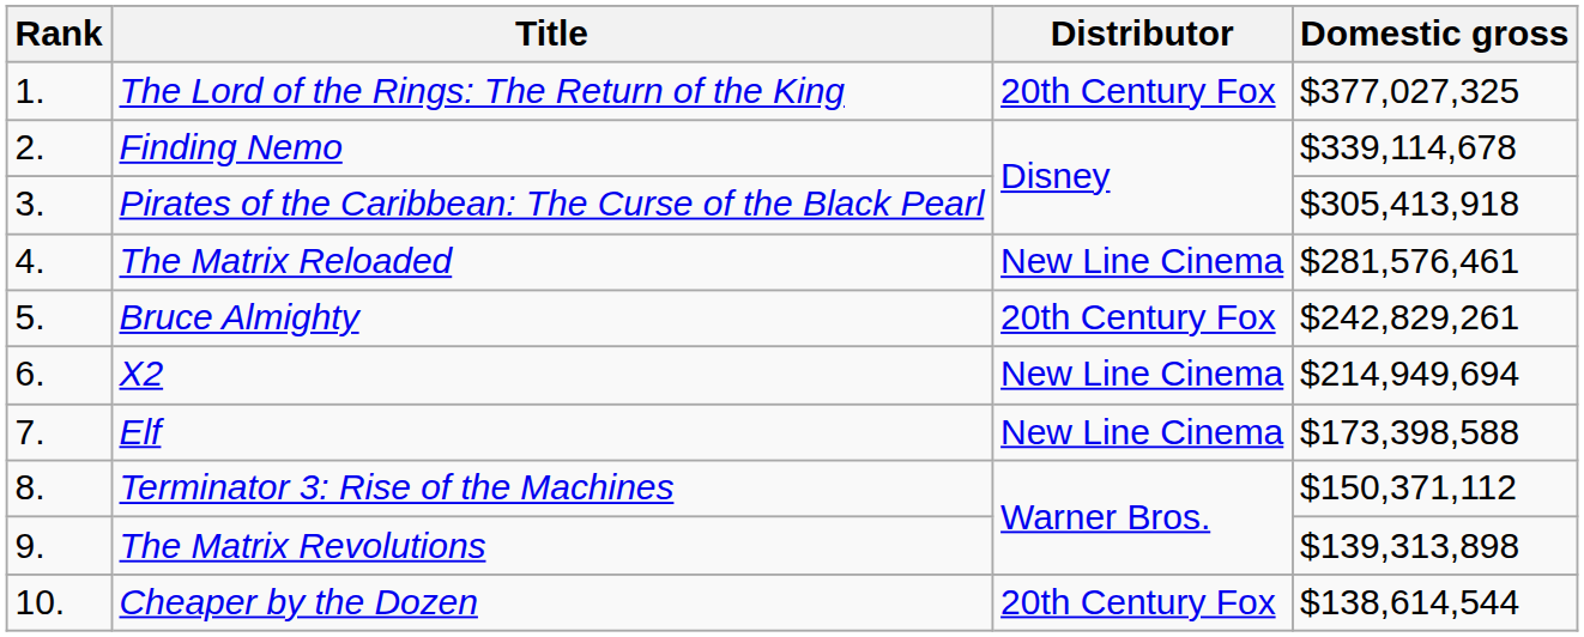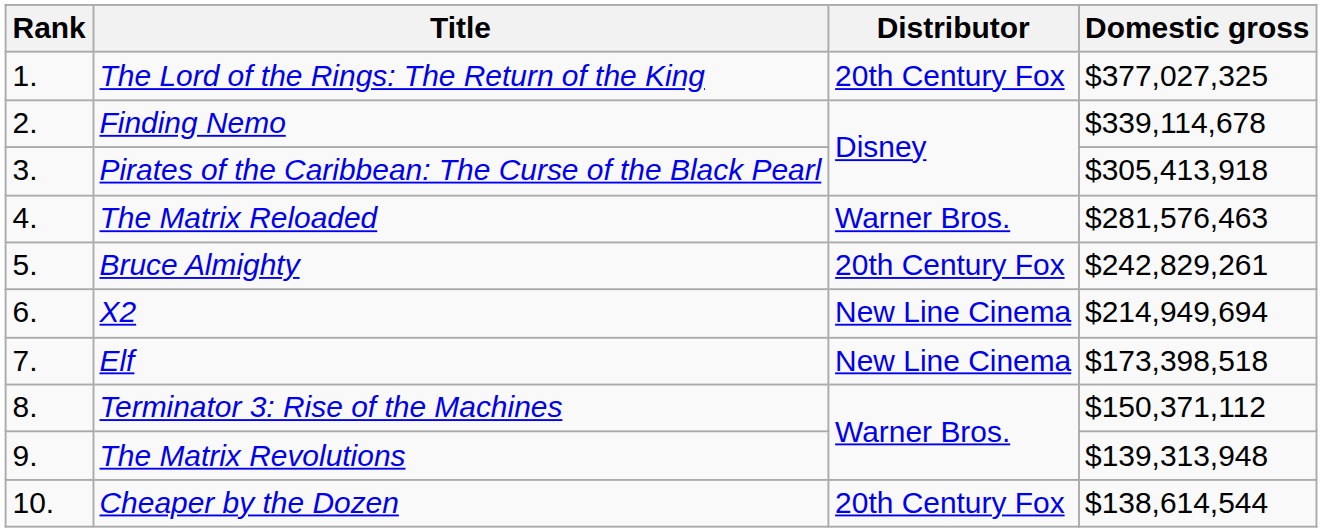 <table class="wikitable sortable" style="margin:auto; margin:auto;">
 <tr>
 <th>Rank</th>
 <th>Title</th>
 <th>Distributor</th>
 <th>Domestic gross</th>
 </tr>
 <tr>
 <td>1.</td>
 <td><em><a href='#'>The Lord of the Rings: The Return of the King</a></em></td>
 <td><a href='#'>20th Century Fox</a></td>
 <td>$377,027,325</td>
 </tr>
 <tr>
 <td>2.</td>
 <td><em><a href='#'>Finding Nemo</a></em></td>
 <td rowspan="2"><a href='#'>Disney</a></td>
 <td>$339,114,678</td>
 </tr>
 <tr>
 <td>3.</td>
 <td><em><a href='#'>Pirates of the Caribbean: The Curse of the Black Pearl</a></em></td>
 <td>$305,413,918</td>
 </tr>
 <tr>
 <td>4.</td>
 <td><em><a href='#'>The Matrix Reloaded</a></em></td>
-<td><a href='#'>New Line Cinema</a></td>
-<td>$281,576,461</td>
+<td><a href='#'>Warner Bros.</a></td>
+<td>$281,576,463</td>
 </tr>
 <tr>
 <td>5.</td>
 <td><em><a href='#'>Bruce Almighty</a></em></td>
 <td><a href='#'>20th Century Fox</a></td>
 <td>$242,829,261</td>
 </tr>
 <tr>
 <td>6.</td>
 <td><em><a href='#'>X2</a></em></td>
 <td><a href='#'>New Line Cinema</a></td>
 <td>$214,949,694</td>
 </tr>
 <tr>
 <td>7.</td>
 <td><em><a href='#'>Elf</a></em></td>
 <td><a href='#'>New Line Cinema</a></td>
-<td>$173,398,588</td>
+<td>$173,398,518</td>
 </tr>
 <tr>
 <td>8.</td>
 <td><em><a href='#'>Terminator 3: Rise of the Machines</a></em></td>
 <td rowspan="2"><a href='#'>Warner Bros.</a></td>
 <td>$150,371,112</td>
 </tr>
 <tr>
 <td>9.</td>
 <td><em><a href='#'>The Matrix Revolutions</a></em></td>
-<td>$139,313,898</td>
+<td>$139,313,948</td>
 </tr>
 <tr>
 <td>10.</td>
 <td><em><a href='#'>Cheaper by the Dozen</a></em></td>
 <td><a href='#'>20th Century Fox</a></td>
 <td>$138,614,544</td>
 </tr>
 </table>
